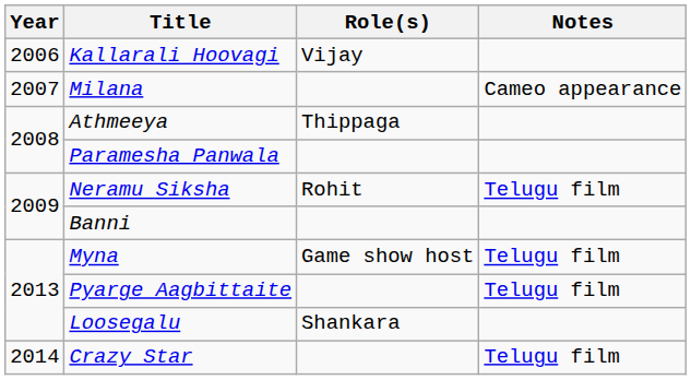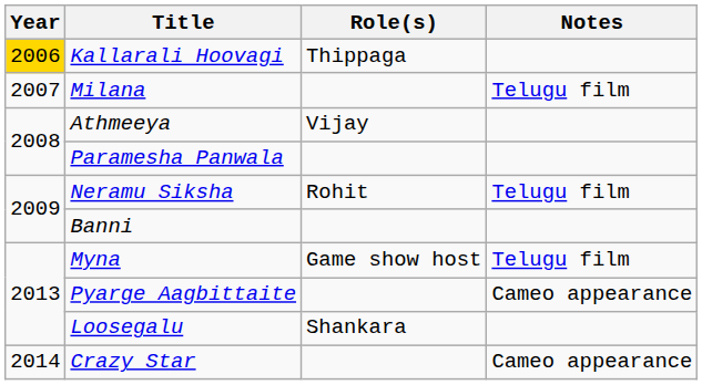 <table class="wikitable sortable">
 <tr>
 <th>Year</th>
 <th>Title</th>
 <th>Role(s)</th>
 <th class="unsortable" !>Notes</th>
 </tr>
 <tr>
-<td>2006</td>
+<td style="background: gold;">2006</td>
 <td><em><a href='#'>Kallarali Hoovagi</a></em></td>
-<td>Vijay</td>
+<td>Thippaga</td>
 <td></td>
 </tr>
 <tr>
 <td>2007</td>
 <td><em><a href='#'>Milana</a></em></td>
 <td></td>
-<td>Cameo appearance</td>
+<td><a href='#'>Telugu</a> film</td>
 </tr>
 <tr>
 <td rowspan="2">2008</td>
 <td><em>Athmeeya</em></td>
-<td>Thippaga</td>
+<td>Vijay</td>
 <td></td>
 </tr>
 <tr>
 <td><em><a href='#'>Paramesha Panwala</a></em></td>
 <td></td>
 <td></td>
 </tr>
 <tr>
 <td rowspan="2">2009</td>
 <td><em><a href='#'>Neramu Siksha</a></em></td>
 <td>Rohit</td>
 <td><a href='#'>Telugu</a> film</td>
 </tr>
 <tr>
 <td><em>Banni</em></td>
 <td></td>
 <td></td>
 </tr>
 <tr>
 <td rowspan="3">2013</td>
 <td><em><a href='#'>Myna</a></em></td>
 <td>Game show host</td>
 <td><a href='#'>Telugu</a> film</td>
 </tr>
 <tr>
 <td><em><a href='#'>Pyarge Aagbittaite</a></em></td>
 <td></td>
-<td><a href='#'>Telugu</a> film</td>
+<td>Cameo appearance</td>
 </tr>
 <tr>
 <td><em><a href='#'>Loosegalu</a></em></td>
 <td>Shankara</td>
 <td></td>
 </tr>
 <tr>
 <td>2014</td>
 <td><em><a href='#'>Crazy Star</a></em></td>
 <td></td>
-<td><a href='#'>Telugu</a> film</td>
+<td>Cameo appearance</td>
 </tr>
 </table>
